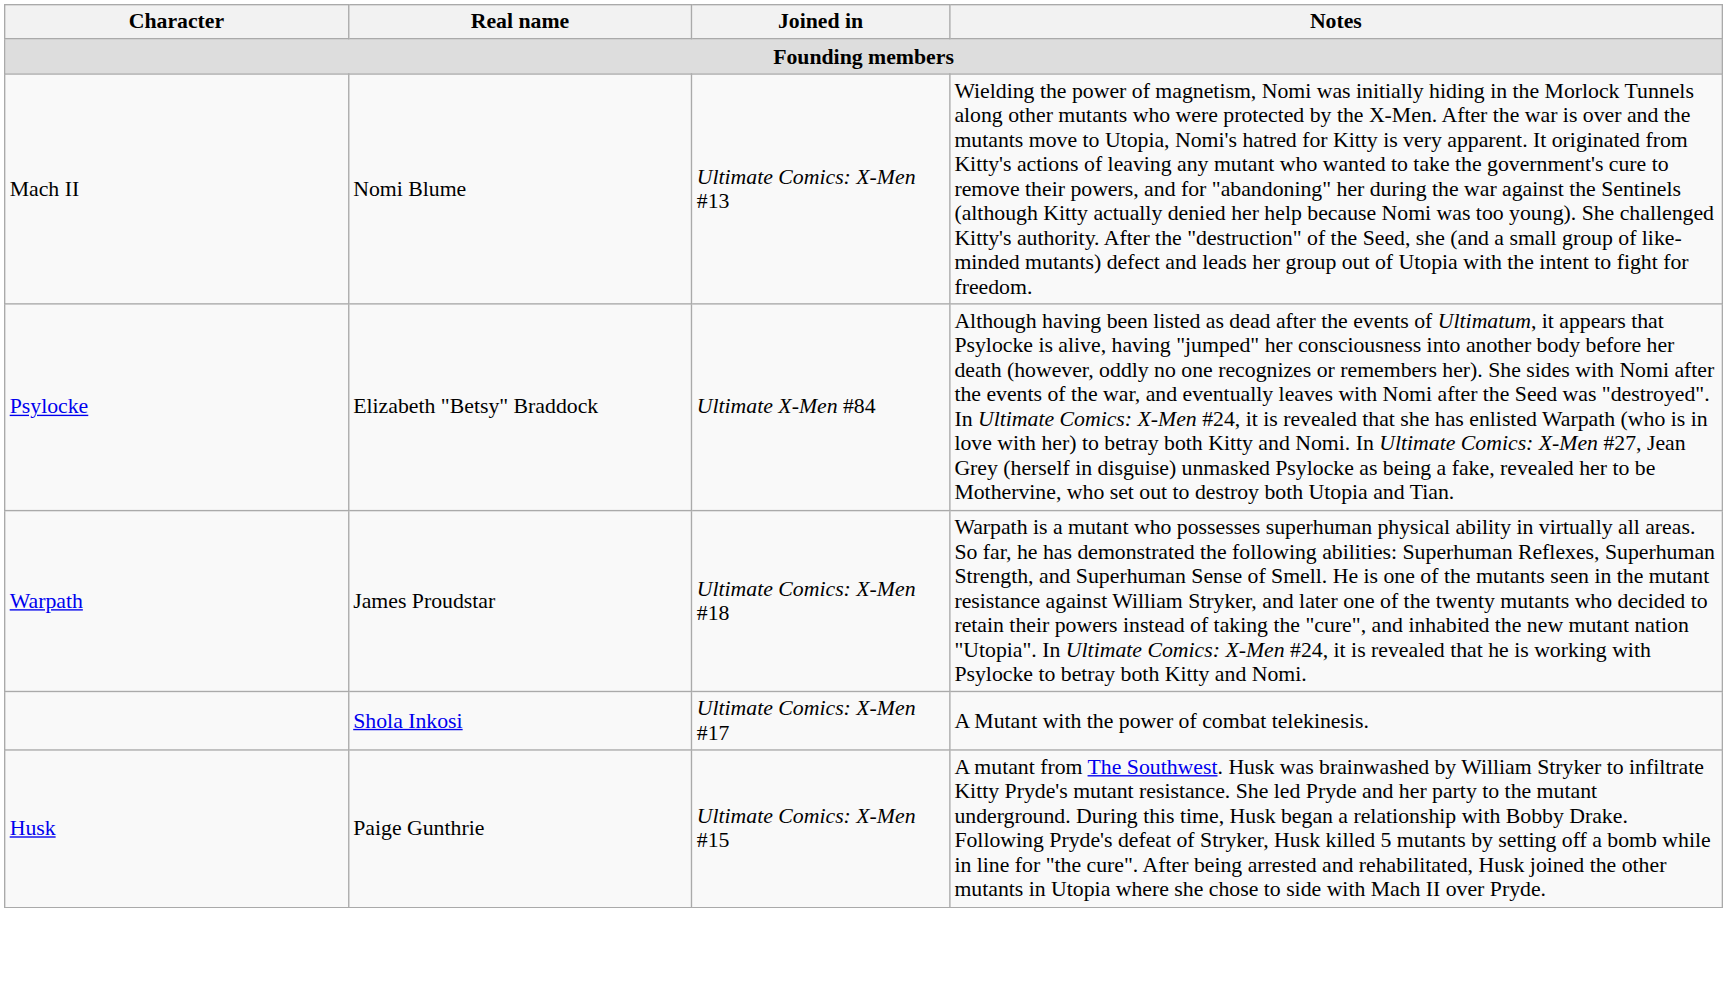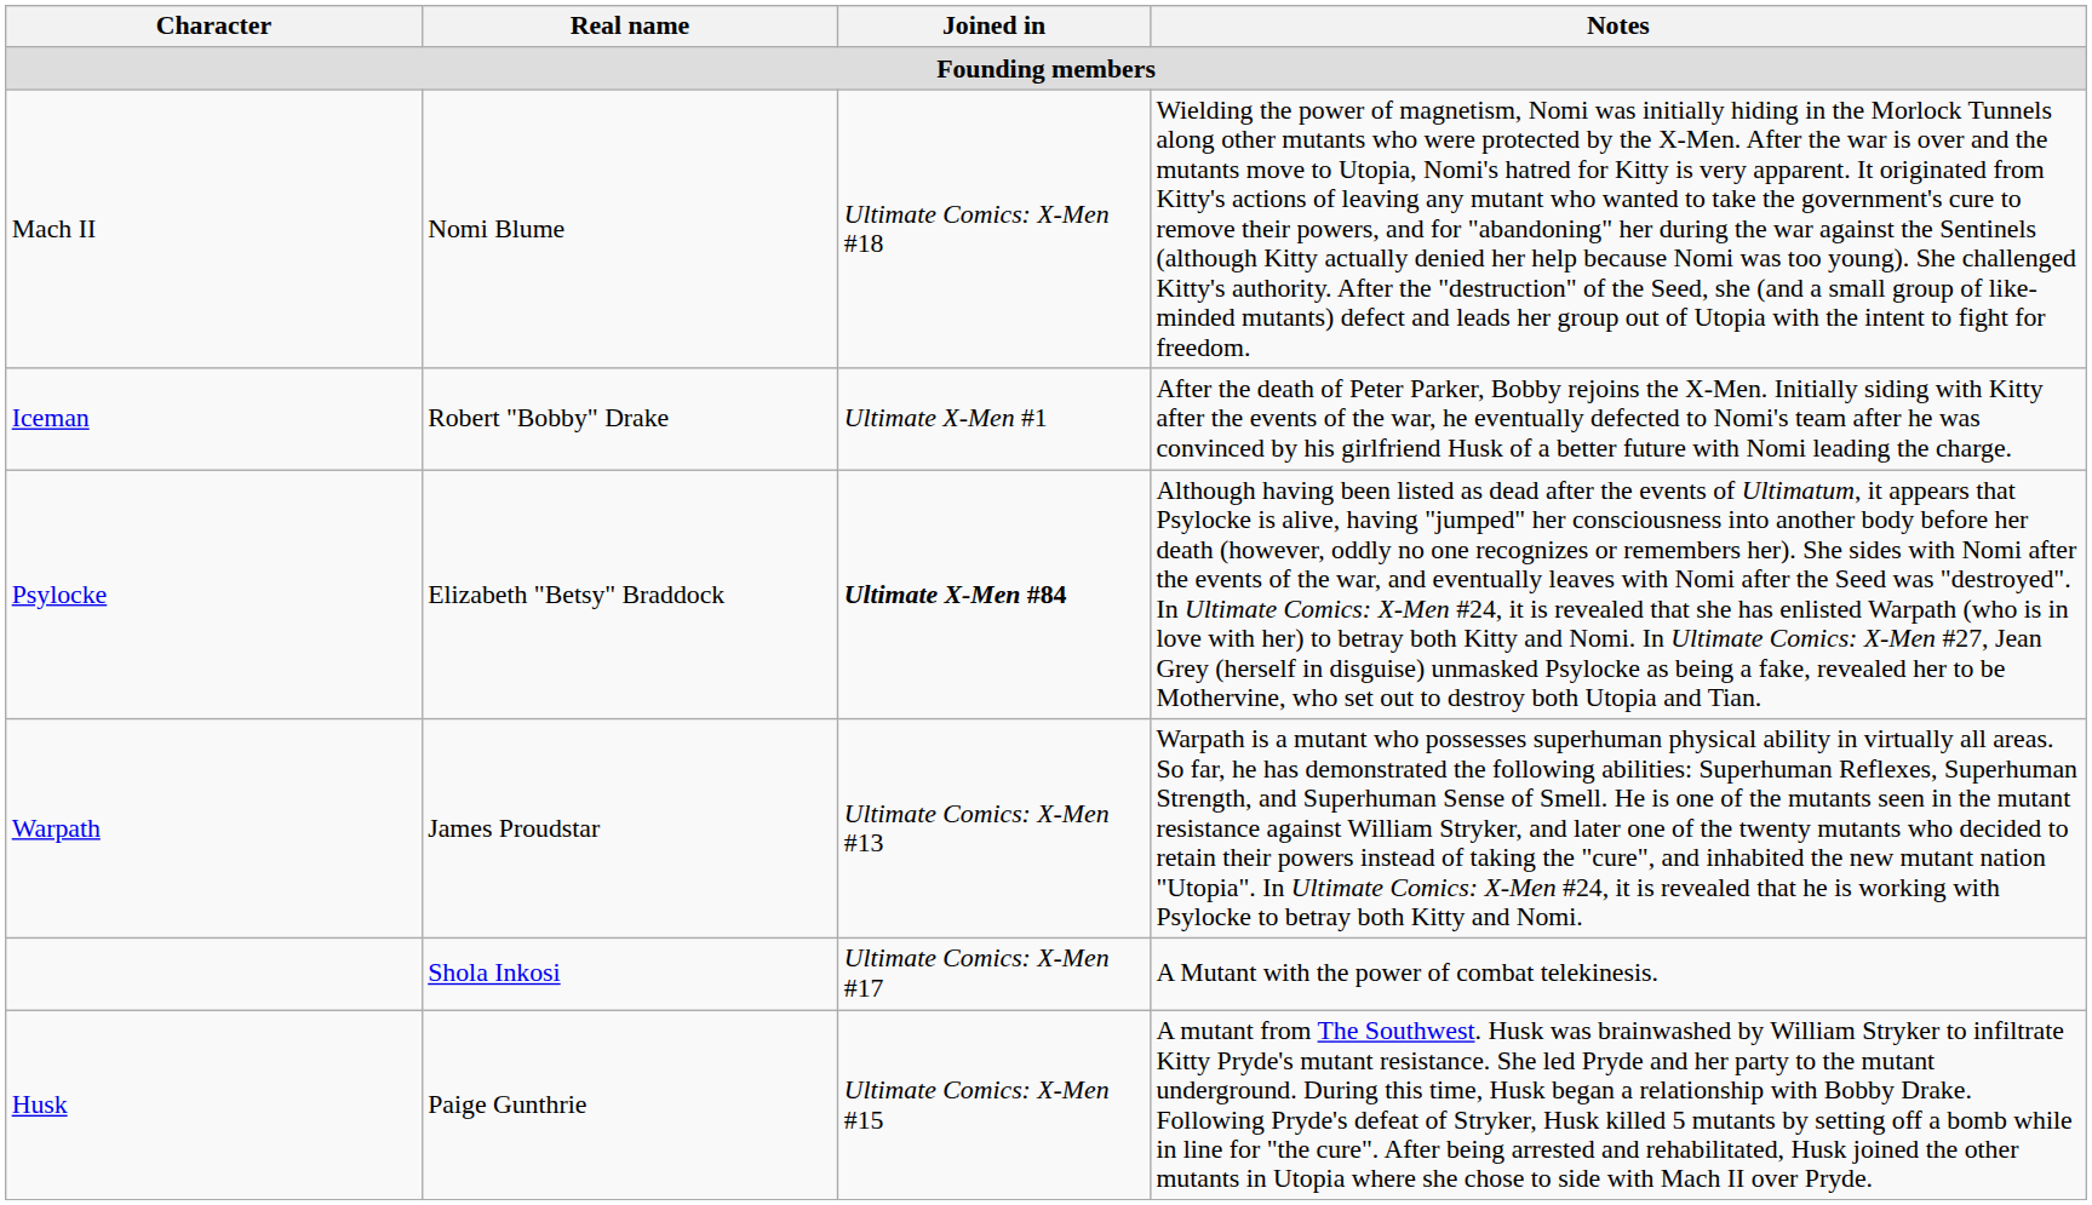 <table class="wikitable" width=100%>
 <tr>
 <th width=20%>Character</th>
 <th width=20%>Real name</th>
 <th width=15%>Joined in</th>
 <th width=45%>Notes</th>
 </tr>
 <tr bgcolor="#DDDDDD">
 <td colspan="4" align="center"><strong>Founding members</strong></td>
 </tr>
 <tr>
 <td>Mach II</td>
 <td>Nomi Blume</td>
-<td><em>Ultimate Comics: X-Men</em> #13</td>
+<td><em>Ultimate Comics: X-Men</em> #18</td>
 <td>Wielding the power of magnetism, Nomi was initially hiding in the Morlock Tunnels along other mutants who were protected by the X-Men. After the war is over and the mutants move to Utopia, Nomi's hatred for Kitty is very apparent. It originated from Kitty's actions of leaving any mutant who wanted to take the government's cure to remove their powers, and for "abandoning" her during the war against the Sentinels (although Kitty actually denied her help because Nomi was too young). She challenged Kitty's authority. After the "destruction" of the Seed, she (and a small group of like-minded mutants) defect and leads her group out of Utopia with the intent to fight for freedom.</td>
+</tr>
+<tr>
+<td><a href='#'>Iceman</a></td>
+<td>Robert "Bobby" Drake</td>
+<td><em>Ultimate X-Men</em> #1</td>
+<td>After the death of Peter Parker, Bobby rejoins the X-Men. Initially siding with Kitty after the events of the war, he eventually defected to Nomi's team after he was convinced by his girlfriend Husk of a better future with Nomi leading the charge.</td>
 </tr>
 <tr>
 <td><a href='#'>Psylocke</a></td>
 <td>Elizabeth "Betsy" Braddock</td>
-<td><em>Ultimate X-Men</em> #84</td>
+<td><strong><em>Ultimate X-Men</em> #84</strong></td>
 <td>Although having been listed as dead after the events of <em>Ultimatum</em>, it appears that Psylocke is alive, having "jumped" her consciousness into another body before her death (however, oddly no one recognizes or remembers her). She sides with Nomi after the events of the war, and eventually leaves with Nomi after the Seed was "destroyed". In <em>Ultimate Comics: X-Men</em> #24, it is revealed that she has enlisted Warpath (who is in love with her) to betray both Kitty and Nomi. In <em>Ultimate Comics: X-Men</em> #27, Jean Grey (herself in disguise) unmasked Psylocke as being a fake, revealed her to be Mothervine, who set out to destroy both Utopia and Tian.</td>
 </tr>
 <tr>
 <td><a href='#'>Warpath</a></td>
 <td>James Proudstar</td>
-<td><em>Ultimate Comics: X-Men</em> #18</td>
+<td><em>Ultimate Comics: X-Men</em> #13</td>
 <td>Warpath is a mutant who possesses superhuman physical ability in virtually all areas. So far, he has demonstrated the following abilities: Superhuman Reflexes, Superhuman Strength, and Superhuman Sense of Smell. He is one of the mutants seen in the mutant resistance against William Stryker, and later one of the twenty mutants who decided to retain their powers instead of taking the "cure", and inhabited the new mutant nation "Utopia". In <em>Ultimate Comics: X-Men</em> #24, it is revealed that he is working with Psylocke to betray both Kitty and Nomi.</td>
 </tr>
 <tr>
 <td></td>
 <td><a href='#'>Shola Inkosi</a></td>
 <td><em>Ultimate Comics: X-Men</em> #17</td>
 <td>A Mutant with the power of combat telekinesis.</td>
 </tr>
 <tr>
 <td><a href='#'>Husk</a></td>
 <td>Paige Gunthrie</td>
 <td><em>Ultimate Comics: X-Men</em> #15</td>
 <td>A mutant from <a href='#'>The Southwest</a>. Husk was brainwashed by William Stryker to infiltrate Kitty Pryde's mutant resistance. She led  Pryde and her party to the mutant underground. During this time, Husk began a relationship with Bobby Drake. Following Pryde's defeat of Stryker, Husk killed 5 mutants by setting off a bomb while in line for "the cure". After being arrested and rehabilitated, Husk joined the other mutants in Utopia where she chose to side with Mach II over Pryde.</td>
 </tr>
 <tr>
 </tr>
 </table>
